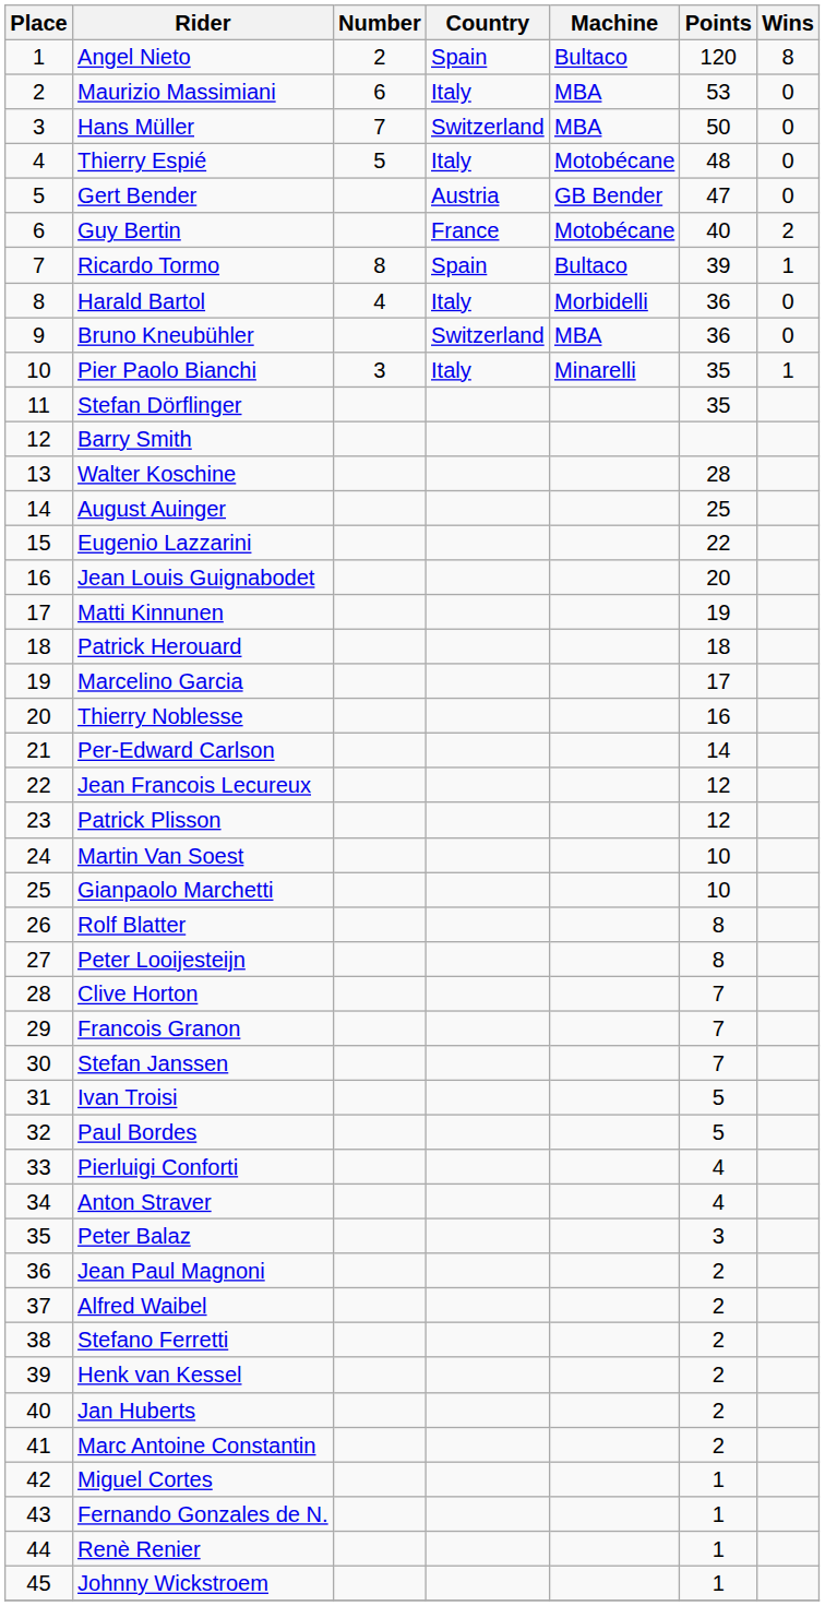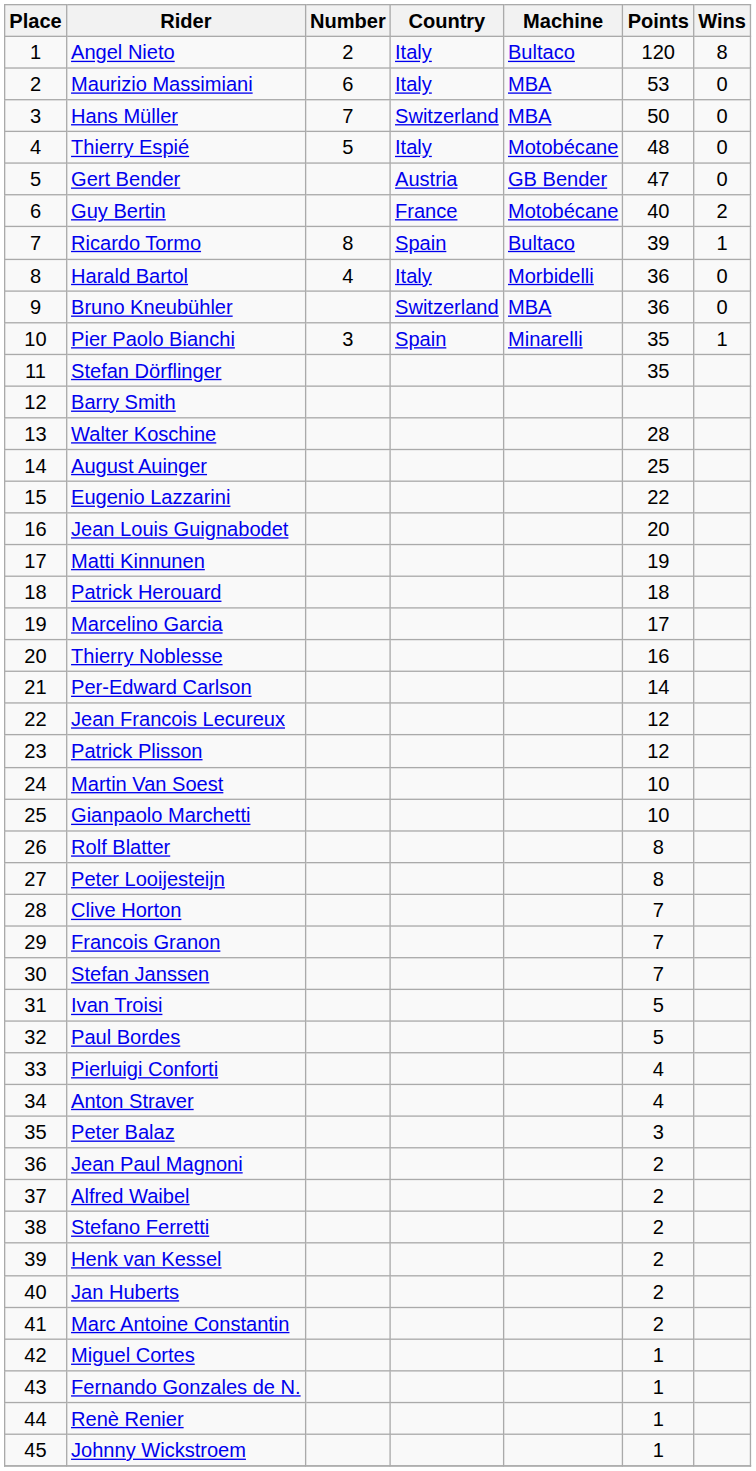 <table class="wikitable" style="font-size: 95%;">
 <tr>
 <th>Place</th>
 <th>Rider</th>
 <th>Number</th>
 <th>Country</th>
 <th>Machine</th>
 <th>Points</th>
 <th>Wins</th>
 </tr>
 <tr>
 <td align="center">1</td>
 <td> <a href='#'>Angel Nieto</a></td>
 <td align="center">2</td>
-<td><a href='#'>Spain</a></td>
+<td><a href='#'>Italy</a></td>
 <td><a href='#'>Bultaco</a></td>
 <td align="center">120</td>
 <td align="center">8</td>
 </tr>
 <tr>
 <td align="center">2</td>
 <td> <a href='#'>Maurizio Massimiani</a></td>
 <td align="center">6</td>
 <td><a href='#'>Italy</a></td>
 <td><a href='#'>MBA</a></td>
 <td align="center">53</td>
 <td align="center">0</td>
 </tr>
 <tr>
 <td align="center">3</td>
 <td> <a href='#'>Hans Müller</a></td>
 <td align="center">7</td>
 <td><a href='#'>Switzerland</a></td>
 <td><a href='#'>MBA</a></td>
 <td align="center">50</td>
 <td align="center">0</td>
 </tr>
 <tr>
 <td align="center">4</td>
 <td> <a href='#'>Thierry Espié</a></td>
 <td align="center">5</td>
 <td><a href='#'>Italy</a></td>
 <td><a href='#'>Motobécane</a></td>
 <td align="center">48</td>
 <td align="center">0</td>
 </tr>
 <tr>
 <td align="center">5</td>
 <td> <a href='#'>Gert Bender</a></td>
 <td></td>
 <td><a href='#'>Austria</a></td>
 <td><a href='#'>GB Bender</a></td>
 <td align="center">47</td>
 <td align="center">0</td>
 </tr>
 <tr>
 <td align="center">6</td>
 <td> <a href='#'>Guy Bertin</a></td>
 <td></td>
 <td><a href='#'>France</a></td>
 <td><a href='#'>Motobécane</a></td>
 <td align="center">40</td>
 <td align="center">2</td>
 </tr>
 <tr>
 <td align="center">7</td>
 <td> <a href='#'>Ricardo Tormo</a></td>
 <td align="center">8</td>
 <td><a href='#'>Spain</a></td>
 <td><a href='#'>Bultaco</a></td>
 <td align="center">39</td>
 <td align="center">1</td>
 </tr>
 <tr>
 <td align="center">8</td>
 <td> <a href='#'>Harald Bartol</a></td>
 <td align="center">4</td>
 <td><a href='#'>Italy</a></td>
 <td><a href='#'>Morbidelli</a></td>
 <td align="center">36</td>
 <td align="center">0</td>
 </tr>
 <tr>
 <td align="center">9</td>
 <td> <a href='#'>Bruno Kneubühler</a></td>
 <td></td>
 <td><a href='#'>Switzerland</a></td>
 <td><a href='#'>MBA</a></td>
 <td align="center">36</td>
 <td align="center">0</td>
 </tr>
 <tr>
 <td align="center">10</td>
 <td> <a href='#'>Pier Paolo Bianchi</a></td>
 <td align="center">3</td>
-<td><a href='#'>Italy</a></td>
+<td><a href='#'>Spain</a></td>
 <td><a href='#'>Minarelli</a></td>
 <td align="center">35</td>
 <td align="center">1</td>
 </tr>
 <tr>
 <td align="center">11</td>
 <td><a href='#'>Stefan Dörflinger</a></td>
 <td align="center"></td>
 <td></td>
 <td></td>
 <td align="center">35</td>
 <td align="center"></td>
 </tr>
 <tr>
 <td align="center">12</td>
 <td><a href='#'>Barry Smith</a></td>
 <td align="center"></td>
 <td></td>
 <td></td>
 <td align="center"></td>
 <td align="center"></td>
 </tr>
 <tr>
 <td align="center">13</td>
 <td><a href='#'>Walter Koschine</a></td>
 <td align="center"></td>
 <td></td>
 <td></td>
 <td align="center">28</td>
 <td align="center"></td>
 </tr>
 <tr>
 <td align="center">14</td>
 <td><a href='#'>August Auinger</a></td>
 <td align="center"></td>
 <td></td>
 <td></td>
 <td align="center">25</td>
 <td align="center"></td>
 </tr>
 <tr>
 <td align="center">15</td>
 <td><a href='#'>Eugenio Lazzarini</a></td>
 <td align="center"></td>
 <td></td>
 <td></td>
 <td align="center">22</td>
 <td align="center"></td>
 </tr>
 <tr>
 <td align="center">16</td>
 <td><a href='#'>Jean Louis Guignabodet</a></td>
 <td align="center"></td>
 <td></td>
 <td></td>
 <td align="center">20</td>
 <td align="center"></td>
 </tr>
 <tr>
 <td align="center">17</td>
 <td><a href='#'>Matti Kinnunen</a></td>
 <td align="center"></td>
 <td></td>
 <td></td>
 <td align="center">19</td>
 <td align="center"></td>
 </tr>
 <tr>
 <td align="center">18</td>
 <td><a href='#'>Patrick Herouard</a></td>
 <td align="center"></td>
 <td></td>
 <td></td>
 <td align="center">18</td>
 <td align="center"></td>
 </tr>
 <tr>
 <td align="center">19</td>
 <td><a href='#'>Marcelino Garcia</a></td>
 <td align="center"></td>
 <td></td>
 <td></td>
 <td align="center">17</td>
 <td align="center"></td>
 </tr>
 <tr>
 <td align="center">20</td>
 <td><a href='#'>Thierry Noblesse</a></td>
 <td align="center"></td>
 <td></td>
 <td></td>
 <td align="center">16</td>
 <td align="center"></td>
 </tr>
 <tr>
 <td align="center">21</td>
 <td><a href='#'>Per-Edward Carlson</a></td>
 <td align="center"></td>
 <td></td>
 <td></td>
 <td align="center">14</td>
 <td align="center"></td>
 </tr>
 <tr>
 <td align="center">22</td>
 <td><a href='#'>Jean Francois Lecureux</a></td>
 <td align="center"></td>
 <td></td>
 <td></td>
 <td align="center">12</td>
 <td align="center"></td>
 </tr>
 <tr>
 <td align="center">23</td>
 <td><a href='#'>Patrick Plisson</a></td>
 <td align="center"></td>
 <td></td>
 <td></td>
 <td align="center">12</td>
 <td align="center"></td>
 </tr>
 <tr>
 <td align="center">24</td>
 <td><a href='#'>Martin Van Soest</a></td>
 <td align="center"></td>
 <td></td>
 <td></td>
 <td align="center">10</td>
 <td align="center"></td>
 </tr>
 <tr>
 <td align="center">25</td>
 <td><a href='#'>Gianpaolo Marchetti</a></td>
 <td align="center"></td>
 <td></td>
 <td></td>
 <td align="center">10</td>
 <td align="center"></td>
 </tr>
 <tr>
 <td align="center">26</td>
 <td><a href='#'>Rolf Blatter</a></td>
 <td align="center"></td>
 <td></td>
 <td></td>
 <td align="center">8</td>
 <td align="center"></td>
 </tr>
 <tr>
 <td align="center">27</td>
 <td><a href='#'>Peter Looijesteijn</a></td>
 <td align="center"></td>
 <td></td>
 <td></td>
 <td align="center">8</td>
 <td align="center"></td>
 </tr>
 <tr>
 <td align="center">28</td>
 <td><a href='#'>Clive Horton</a></td>
 <td align="center"></td>
 <td></td>
 <td></td>
 <td align="center">7</td>
 <td align="center"></td>
 </tr>
 <tr>
 <td align="center">29</td>
 <td><a href='#'>Francois Granon</a></td>
 <td align="center"></td>
 <td></td>
 <td></td>
 <td align="center">7</td>
 <td align="center"></td>
 </tr>
 <tr>
 <td align="center">30</td>
 <td><a href='#'>Stefan Janssen</a></td>
 <td align="center"></td>
 <td></td>
 <td></td>
 <td align="center">7</td>
 <td align="center"></td>
 </tr>
 <tr>
 <td align="center">31</td>
 <td><a href='#'>Ivan Troisi</a></td>
 <td align="center"></td>
 <td></td>
 <td></td>
 <td align="center">5</td>
 <td align="center"></td>
 </tr>
 <tr>
 <td align="center">32</td>
 <td><a href='#'>Paul Bordes</a></td>
 <td align="center"></td>
 <td></td>
 <td></td>
 <td align="center">5</td>
 <td align="center"></td>
 </tr>
 <tr>
 <td align="center">33</td>
 <td><a href='#'>Pierluigi Conforti</a></td>
 <td align="center"></td>
 <td></td>
 <td></td>
 <td align="center">4</td>
 <td align="center"></td>
 </tr>
 <tr>
 <td align="center">34</td>
 <td><a href='#'>Anton Straver</a></td>
 <td align="center"></td>
 <td></td>
 <td></td>
 <td align="center">4</td>
 <td align="center"></td>
 </tr>
 <tr>
 <td align="center">35</td>
 <td><a href='#'>Peter Balaz</a></td>
 <td align="center"></td>
 <td></td>
 <td></td>
 <td align="center">3</td>
 <td align="center"></td>
 </tr>
 <tr>
 <td align="center">36</td>
 <td><a href='#'>Jean Paul Magnoni</a></td>
 <td align="center"></td>
 <td></td>
 <td></td>
 <td align="center">2</td>
 <td align="center"></td>
 </tr>
 <tr>
 <td align="center">37</td>
 <td><a href='#'>Alfred Waibel</a></td>
 <td align="center"></td>
 <td></td>
 <td></td>
 <td align="center">2</td>
 <td align="center"></td>
 </tr>
 <tr>
 <td align="center">38</td>
 <td><a href='#'>Stefano Ferretti</a></td>
 <td align="center"></td>
 <td></td>
 <td></td>
 <td align="center">2</td>
 <td align="center"></td>
 </tr>
 <tr>
 <td align="center">39</td>
 <td><a href='#'>Henk van Kessel</a></td>
 <td align="center"></td>
 <td></td>
 <td></td>
 <td align="center">2</td>
 <td align="center"></td>
 </tr>
 <tr>
 <td align="center">40</td>
 <td><a href='#'>Jan Huberts</a></td>
 <td align="center"></td>
 <td></td>
 <td></td>
 <td align="center">2</td>
 <td align="center"></td>
 </tr>
 <tr>
 <td align="center">41</td>
 <td><a href='#'>Marc Antoine Constantin</a></td>
 <td align="center"></td>
 <td></td>
 <td></td>
 <td align="center">2</td>
 <td align="center"></td>
 </tr>
 <tr>
 <td align="center">42</td>
 <td><a href='#'>Miguel Cortes</a></td>
 <td align="center"></td>
 <td></td>
 <td></td>
 <td align="center">1</td>
 <td align="center"></td>
 </tr>
 <tr>
 <td align="center">43</td>
 <td><a href='#'>Fernando Gonzales de N.</a></td>
 <td align="center"></td>
 <td></td>
 <td></td>
 <td align="center">1</td>
 <td align="center"></td>
 </tr>
 <tr>
 <td align="center">44</td>
 <td><a href='#'>Renè Renier</a></td>
 <td align="center"></td>
 <td></td>
 <td></td>
 <td align="center">1</td>
 <td align="center"></td>
 </tr>
 <tr>
 <td align="center">45</td>
 <td><a href='#'>Johnny Wickstroem</a></td>
 <td align="center"></td>
 <td></td>
 <td></td>
 <td align="center">1</td>
 <td align="center"></td>
 </tr>
 <tr>
 </tr>
 </table>
